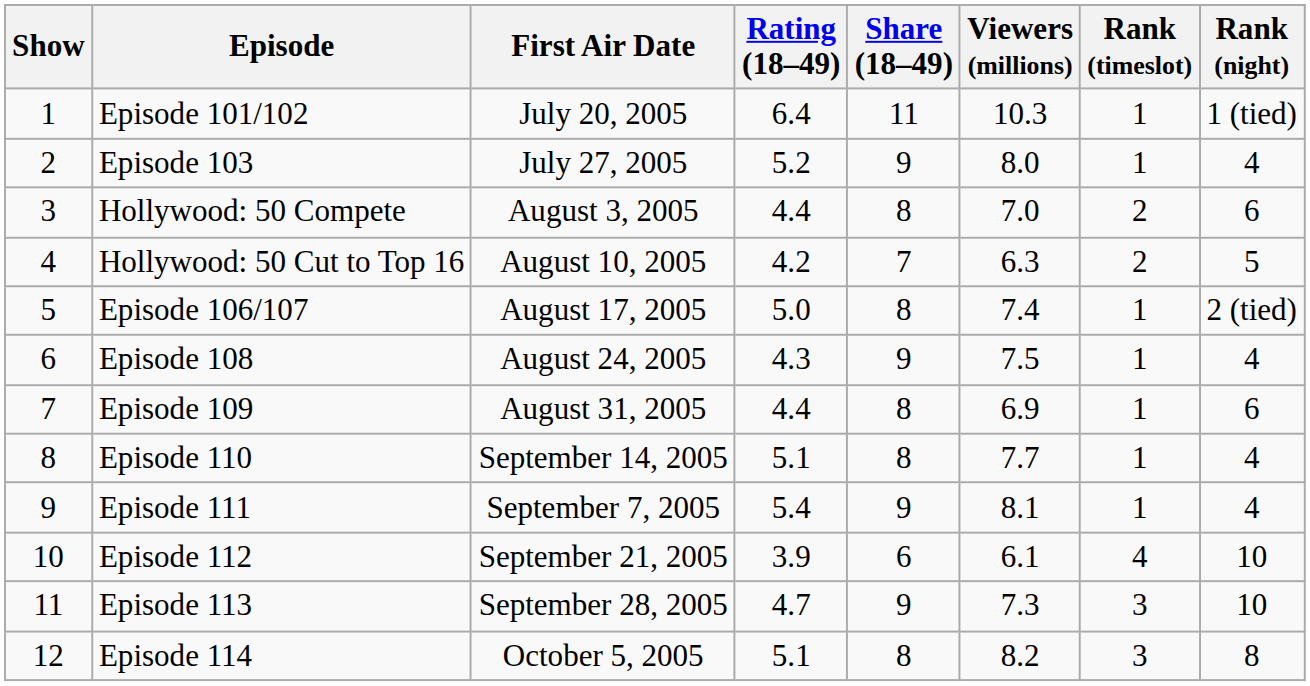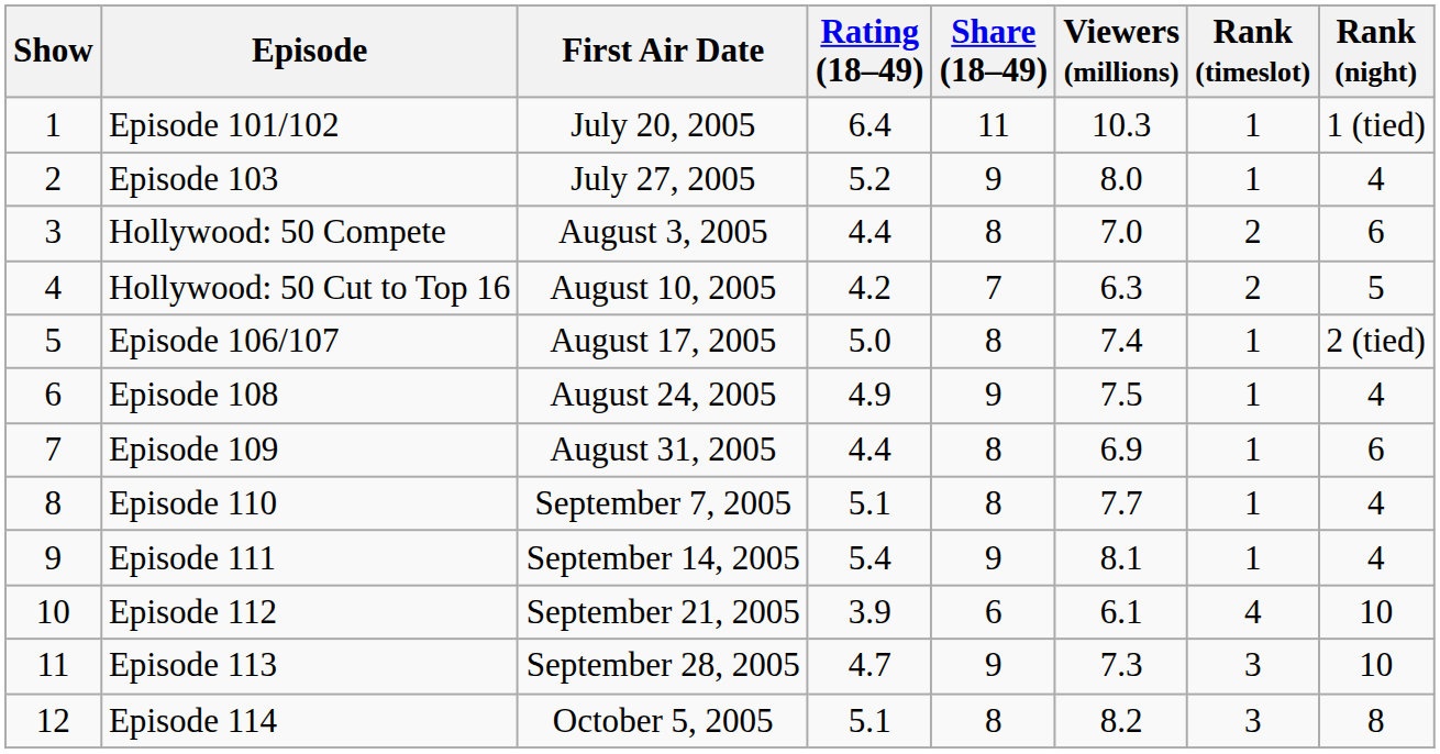 <table class="wikitable" style="text-align:center">
 <tr>
 <th>Show</th>
 <th>Episode</th>
 <th>First Air Date</th>
 <th><a href='#'>Rating</a><br>(18–49)</th>
 <th><a href='#'>Share</a><br>(18–49)</th>
 <th>Viewers<br><small>(millions)</small></th>
 <th>Rank<br><small>(timeslot)</small></th>
 <th>Rank<br><small>(night)</small></th>
 </tr>
 <tr>
 <td>1</td>
 <td style="text-align:left;">Episode 101/102</td>
 <td>July 20, 2005</td>
 <td>6.4</td>
 <td>11</td>
 <td>10.3</td>
 <td>1</td>
 <td>1 (tied)</td>
 </tr>
 <tr>
 <td>2</td>
 <td style="text-align:left;">Episode 103</td>
 <td>July 27, 2005</td>
 <td>5.2</td>
 <td>9</td>
 <td>8.0</td>
 <td>1</td>
 <td>4</td>
 </tr>
 <tr>
 <td>3</td>
 <td style="text-align:left;">Hollywood: 50 Compete</td>
 <td>August 3, 2005</td>
 <td>4.4</td>
 <td>8</td>
 <td>7.0</td>
 <td>2</td>
 <td>6</td>
 </tr>
 <tr>
 <td>4</td>
 <td style="text-align:left;">Hollywood: 50 Cut to Top 16</td>
 <td>August 10, 2005</td>
 <td>4.2</td>
 <td>7</td>
 <td>6.3</td>
 <td>2</td>
 <td>5</td>
 </tr>
 <tr>
 <td>5</td>
 <td style="text-align:left;">Episode 106/107</td>
 <td>August 17, 2005</td>
 <td>5.0</td>
 <td>8</td>
 <td>7.4</td>
 <td>1</td>
 <td>2 (tied)</td>
 </tr>
 <tr>
 <td>6</td>
 <td style="text-align:left;">Episode 108</td>
 <td>August 24, 2005</td>
-<td>4.3</td>
+<td>4.9</td>
 <td>9</td>
 <td>7.5</td>
 <td>1</td>
 <td>4</td>
 </tr>
 <tr>
 <td>7</td>
 <td style="text-align:left;">Episode 109</td>
 <td>August 31, 2005</td>
 <td>4.4</td>
 <td>8</td>
 <td>6.9</td>
 <td>1</td>
 <td>6</td>
 </tr>
 <tr>
 <td>8</td>
 <td style="text-align:left;">Episode 110</td>
-<td>September 14, 2005</td>
+<td>September 7, 2005</td>
 <td>5.1</td>
 <td>8</td>
 <td>7.7</td>
 <td>1</td>
 <td>4</td>
 </tr>
 <tr>
 <td>9</td>
 <td style="text-align:left;">Episode 111</td>
-<td>September 7, 2005</td>
+<td>September 14, 2005</td>
 <td>5.4</td>
 <td>9</td>
 <td>8.1</td>
 <td>1</td>
 <td>4</td>
 </tr>
 <tr>
 <td>10</td>
 <td style="text-align:left;">Episode 112</td>
 <td>September 21, 2005</td>
 <td>3.9</td>
 <td>6</td>
 <td>6.1</td>
 <td>4</td>
 <td>10</td>
 </tr>
 <tr>
 <td>11</td>
 <td style="text-align:left;">Episode 113</td>
 <td>September 28, 2005</td>
 <td>4.7</td>
 <td>9</td>
 <td>7.3</td>
 <td>3</td>
 <td>10</td>
 </tr>
 <tr>
 <td>12</td>
 <td style="text-align:left;">Episode 114</td>
 <td>October 5, 2005</td>
 <td>5.1</td>
 <td>8</td>
 <td>8.2</td>
 <td>3</td>
 <td>8</td>
 </tr>
 </table>
